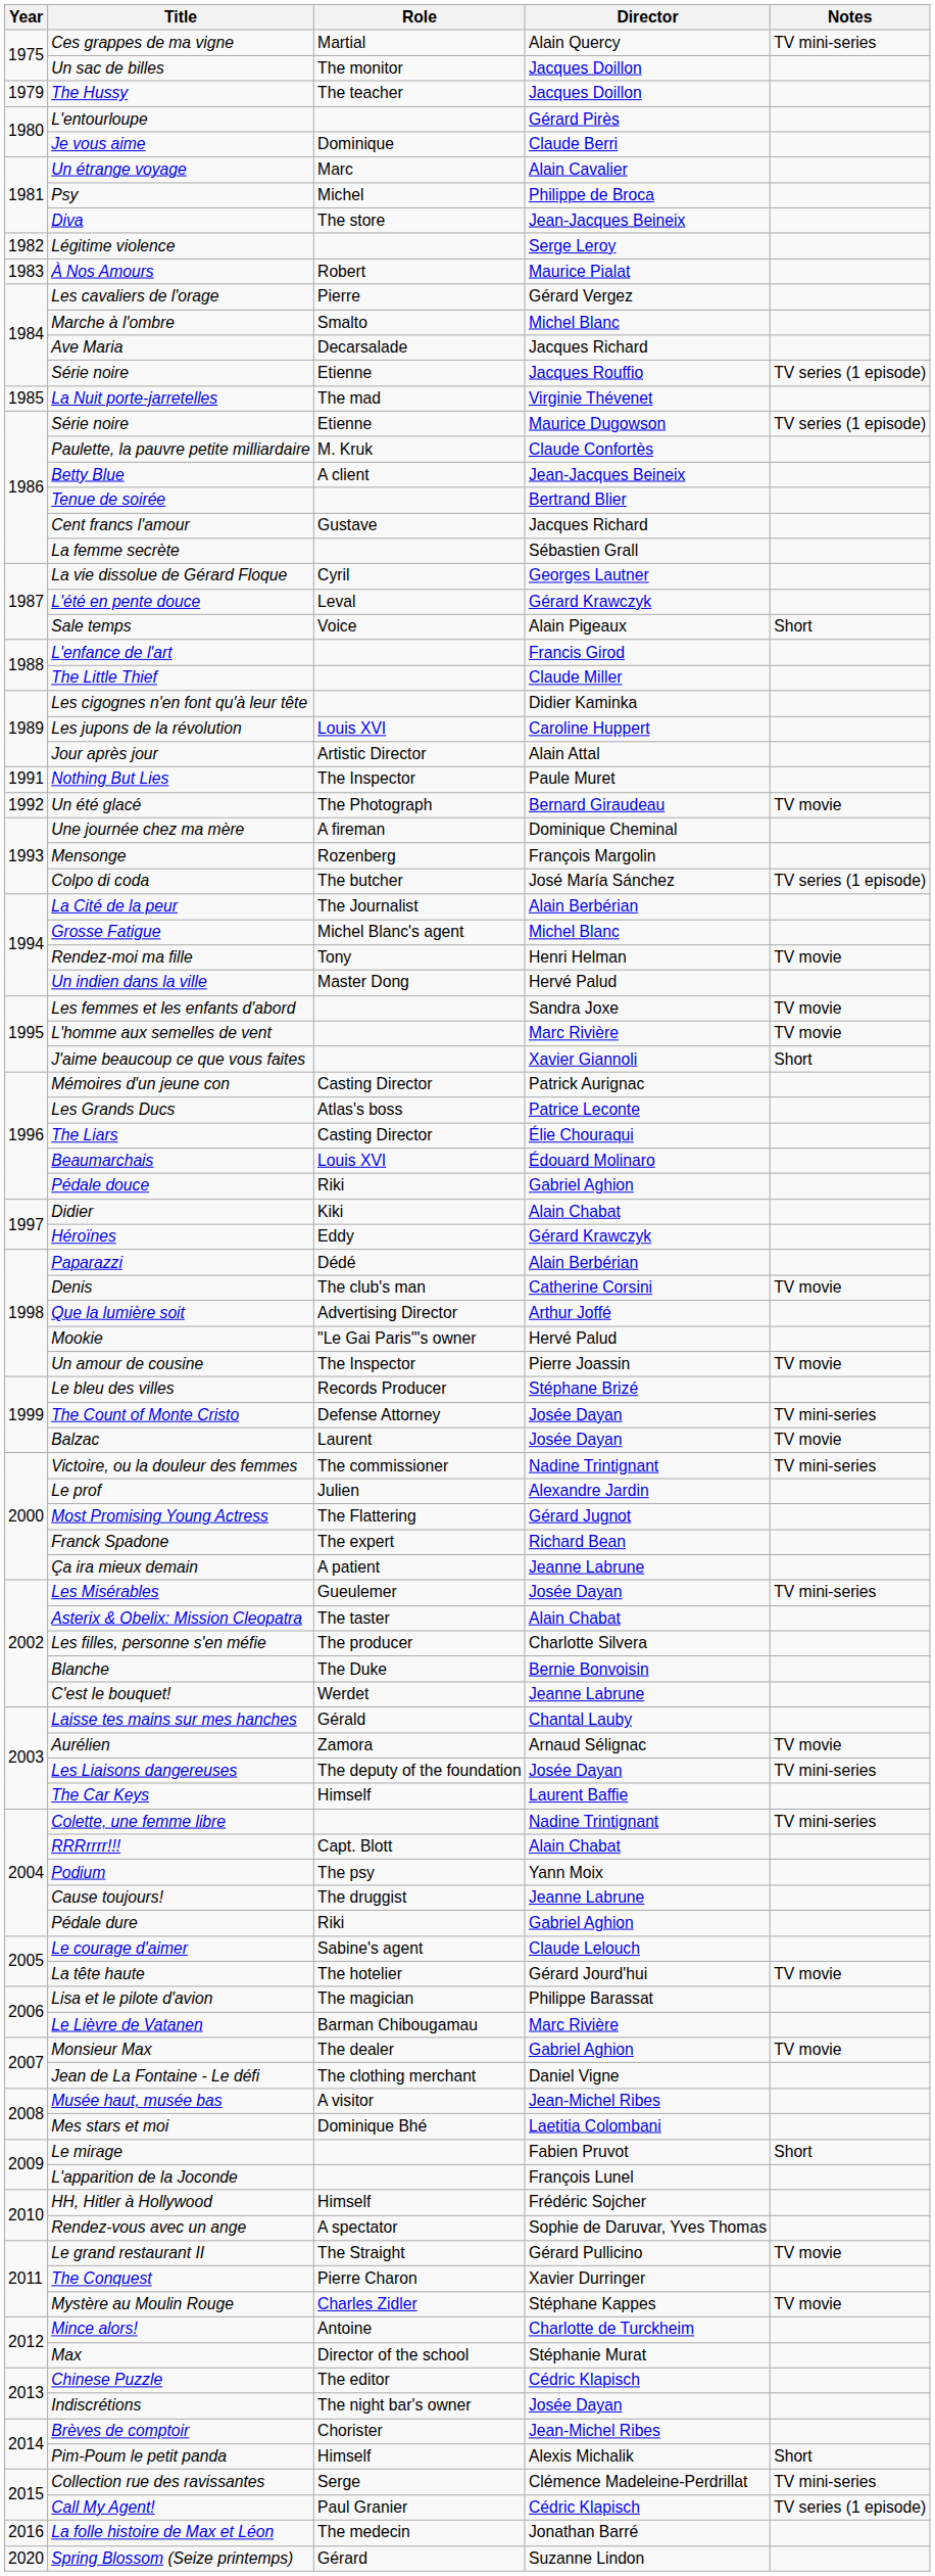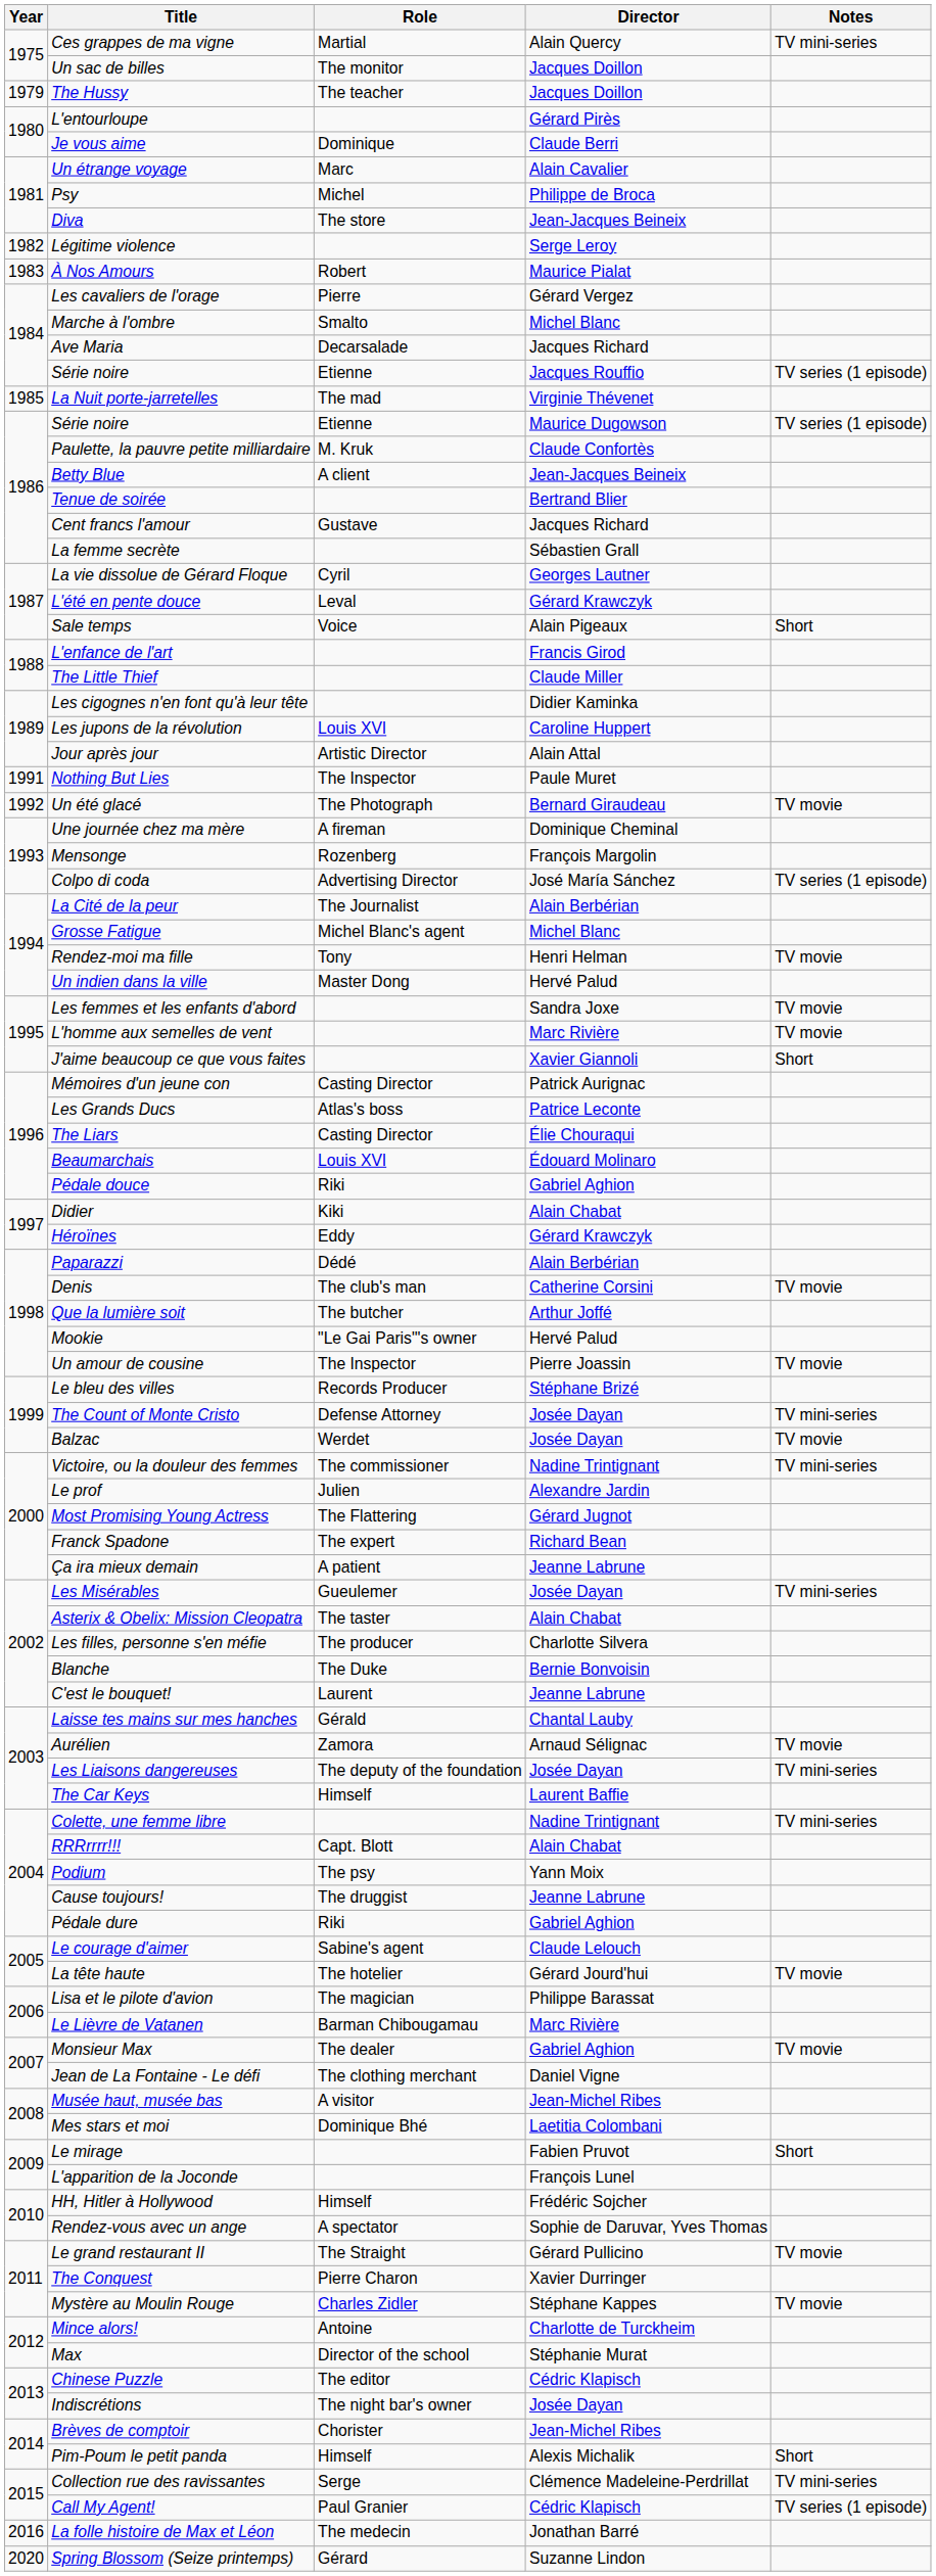 <table class="wikitable">
 <tr>
 <th>Year</th>
 <th>Title</th>
 <th>Role</th>
 <th>Director</th>
 <th>Notes</th>
 </tr>
 <tr>
 <td rowspan=2>1975</td>
 <td><em>Ces grappes de ma vigne</em></td>
 <td>Martial</td>
 <td>Alain Quercy</td>
 <td>TV mini-series</td>
 </tr>
 <tr>
 <td><em>Un sac de billes</em></td>
 <td>The monitor</td>
 <td><a href='#'>Jacques Doillon</a></td>
 <td></td>
 </tr>
 <tr>
 <td>1979</td>
 <td><em><a href='#'>The Hussy</a></em></td>
 <td>The teacher</td>
 <td><a href='#'>Jacques Doillon</a></td>
 <td></td>
 </tr>
 <tr>
 <td rowspan=2>1980</td>
 <td><em>L'entourloupe</em></td>
 <td></td>
 <td><a href='#'>Gérard Pirès</a></td>
 <td></td>
 </tr>
 <tr>
 <td><em><a href='#'>Je vous aime</a></em></td>
 <td>Dominique</td>
 <td><a href='#'>Claude Berri</a></td>
 <td></td>
 </tr>
 <tr>
 <td rowspan=3>1981</td>
 <td><em><a href='#'>Un étrange voyage</a></em></td>
 <td>Marc</td>
 <td><a href='#'>Alain Cavalier</a></td>
 <td></td>
 </tr>
 <tr>
 <td><em>Psy</em></td>
 <td>Michel</td>
 <td><a href='#'>Philippe de Broca</a></td>
 <td></td>
 </tr>
 <tr>
 <td><em><a href='#'>Diva</a></em></td>
 <td>The store</td>
 <td><a href='#'>Jean-Jacques Beineix</a></td>
 <td></td>
 </tr>
 <tr>
 <td>1982</td>
 <td><em>Légitime violence</em></td>
 <td></td>
 <td><a href='#'>Serge Leroy</a></td>
 <td></td>
 </tr>
 <tr>
 <td>1983</td>
 <td><em><a href='#'>À Nos Amours</a></em></td>
 <td>Robert</td>
 <td><a href='#'>Maurice Pialat</a></td>
 <td></td>
 </tr>
 <tr>
 <td rowspan=4>1984</td>
 <td><em>Les cavaliers de l'orage</em></td>
 <td>Pierre</td>
 <td>Gérard Vergez</td>
 <td></td>
 </tr>
 <tr>
 <td><em>Marche à l'ombre</em></td>
 <td>Smalto</td>
 <td><a href='#'>Michel Blanc</a></td>
 <td></td>
 </tr>
 <tr>
 <td><em>Ave Maria</em></td>
 <td>Decarsalade</td>
 <td>Jacques Richard</td>
 <td></td>
 </tr>
 <tr>
 <td><em>Série noire</em></td>
 <td>Etienne</td>
 <td><a href='#'>Jacques Rouffio</a></td>
 <td>TV series (1 episode)</td>
 </tr>
 <tr>
 <td>1985</td>
 <td><em><a href='#'>La Nuit porte-jarretelles</a></em></td>
 <td>The mad</td>
 <td><a href='#'>Virginie Thévenet</a></td>
 <td></td>
 </tr>
 <tr>
 <td rowspan=6>1986</td>
 <td><em>Série noire</em></td>
 <td>Etienne</td>
 <td><a href='#'>Maurice Dugowson</a></td>
 <td>TV series (1 episode)</td>
 </tr>
 <tr>
 <td><em>Paulette, la pauvre petite milliardaire</em></td>
 <td>M. Kruk</td>
 <td><a href='#'>Claude Confortès</a></td>
 <td></td>
 </tr>
 <tr>
 <td><em><a href='#'>Betty Blue</a></em></td>
 <td>A client</td>
 <td><a href='#'>Jean-Jacques Beineix</a></td>
 <td></td>
 </tr>
 <tr>
 <td><em><a href='#'>Tenue de soirée</a></em></td>
 <td></td>
 <td><a href='#'>Bertrand Blier</a></td>
 <td></td>
 </tr>
 <tr>
 <td><em>Cent francs l'amour</em></td>
 <td>Gustave</td>
 <td>Jacques Richard</td>
 <td></td>
 </tr>
 <tr>
 <td><em>La femme secrète</em></td>
 <td></td>
 <td>Sébastien Grall</td>
 <td></td>
 </tr>
 <tr>
 <td rowspan=3>1987</td>
 <td><em>La vie dissolue de Gérard Floque</em></td>
 <td>Cyril</td>
 <td><a href='#'>Georges Lautner</a></td>
 <td></td>
 </tr>
 <tr>
 <td><em><a href='#'>L'été en pente douce</a></em></td>
 <td>Leval</td>
 <td><a href='#'>Gérard Krawczyk</a></td>
 <td></td>
 </tr>
 <tr>
 <td><em>Sale temps</em></td>
 <td>Voice</td>
 <td>Alain Pigeaux</td>
 <td>Short</td>
 </tr>
 <tr>
 <td rowspan=2>1988</td>
 <td><em><a href='#'>L'enfance de l'art</a></em></td>
 <td></td>
 <td><a href='#'>Francis Girod</a></td>
 <td></td>
 </tr>
 <tr>
 <td><em><a href='#'>The Little Thief</a></em></td>
 <td></td>
 <td><a href='#'>Claude Miller</a></td>
 <td></td>
 </tr>
 <tr>
 <td rowspan=3>1989</td>
 <td><em>Les cigognes n'en font qu'à leur tête</em></td>
 <td></td>
 <td>Didier Kaminka</td>
 <td></td>
 </tr>
 <tr>
 <td><em>Les jupons de la révolution</em></td>
 <td><a href='#'>Louis XVI</a></td>
 <td><a href='#'>Caroline Huppert</a></td>
 <td></td>
 </tr>
 <tr>
 <td><em>Jour après jour</em></td>
 <td>Artistic Director</td>
 <td>Alain Attal</td>
 <td></td>
 </tr>
 <tr>
 <td>1991</td>
 <td><em><a href='#'>Nothing But Lies</a></em></td>
 <td>The Inspector</td>
 <td>Paule Muret</td>
 <td></td>
 </tr>
 <tr>
 <td>1992</td>
 <td><em>Un été glacé</em></td>
 <td>The Photograph</td>
 <td><a href='#'>Bernard Giraudeau</a></td>
 <td>TV movie</td>
 </tr>
 <tr>
 <td rowspan=3>1993</td>
 <td><em>Une journée chez ma mère</em></td>
 <td>A fireman</td>
 <td>Dominique Cheminal</td>
 <td></td>
 </tr>
 <tr>
 <td><em>Mensonge</em></td>
 <td>Rozenberg</td>
 <td>François Margolin</td>
 <td></td>
 </tr>
 <tr>
 <td><em>Colpo di coda</em></td>
-<td>The butcher</td>
+<td>Advertising Director</td>
 <td>José María Sánchez</td>
 <td>TV series (1 episode)</td>
 </tr>
 <tr>
 <td rowspan=4>1994</td>
 <td><em><a href='#'>La Cité de la peur</a></em></td>
 <td>The Journalist</td>
 <td><a href='#'>Alain Berbérian</a></td>
 <td></td>
 </tr>
 <tr>
 <td><em><a href='#'>Grosse Fatigue</a></em></td>
 <td>Michel Blanc's agent</td>
 <td><a href='#'>Michel Blanc</a></td>
 <td></td>
 </tr>
 <tr>
 <td><em>Rendez-moi ma fille</em></td>
 <td>Tony</td>
 <td>Henri Helman</td>
 <td>TV movie</td>
 </tr>
 <tr>
 <td><em><a href='#'>Un indien dans la ville</a></em></td>
 <td>Master Dong</td>
 <td>Hervé Palud</td>
 <td></td>
 </tr>
 <tr>
 <td rowspan=3>1995</td>
 <td><em>Les femmes et les enfants d'abord</em></td>
 <td></td>
 <td>Sandra Joxe</td>
 <td>TV movie</td>
 </tr>
 <tr>
 <td><em>L'homme aux semelles de vent</em></td>
 <td></td>
 <td><a href='#'>Marc Rivière</a></td>
 <td>TV movie</td>
 </tr>
 <tr>
 <td><em>J'aime beaucoup ce que vous faites</em></td>
 <td></td>
 <td><a href='#'>Xavier Giannoli</a></td>
 <td>Short</td>
 </tr>
 <tr>
 <td rowspan=5>1996</td>
 <td><em>Mémoires d'un jeune con</em></td>
 <td>Casting Director</td>
 <td>Patrick Aurignac</td>
 <td></td>
 </tr>
 <tr>
 <td><em>Les Grands Ducs</em></td>
 <td>Atlas's boss</td>
 <td><a href='#'>Patrice Leconte</a></td>
 <td></td>
 </tr>
 <tr>
 <td><em><a href='#'>The Liars</a></em></td>
 <td>Casting Director</td>
 <td><a href='#'>Élie Chouraqui</a></td>
 <td></td>
 </tr>
 <tr>
 <td><em><a href='#'>Beaumarchais</a></em></td>
 <td><a href='#'>Louis XVI</a></td>
 <td><a href='#'>Édouard Molinaro</a></td>
 <td></td>
 </tr>
 <tr>
 <td><em><a href='#'>Pédale douce</a></em></td>
 <td>Riki</td>
 <td><a href='#'>Gabriel Aghion</a></td>
 <td></td>
 </tr>
 <tr>
 <td rowspan=2>1997</td>
 <td><em>Didier</em></td>
 <td>Kiki</td>
 <td><a href='#'>Alain Chabat</a></td>
 <td></td>
 </tr>
 <tr>
 <td><em><a href='#'>Héroïnes</a></em></td>
 <td>Eddy</td>
 <td><a href='#'>Gérard Krawczyk</a></td>
 <td></td>
 </tr>
 <tr>
 <td rowspan=5>1998</td>
 <td><em><a href='#'>Paparazzi</a></em></td>
 <td>Dédé</td>
 <td><a href='#'>Alain Berbérian</a></td>
 <td></td>
 </tr>
 <tr>
 <td><em>Denis</em></td>
 <td>The club's man</td>
 <td><a href='#'>Catherine Corsini</a></td>
 <td>TV movie</td>
 </tr>
 <tr>
 <td><em><a href='#'>Que la lumière soit</a></em></td>
-<td>Advertising Director</td>
+<td>The butcher</td>
 <td><a href='#'>Arthur Joffé</a></td>
 <td></td>
 </tr>
 <tr>
 <td><em>Mookie</em></td>
 <td>"Le Gai Paris"'s owner</td>
 <td>Hervé Palud</td>
 <td></td>
 </tr>
 <tr>
 <td><em>Un amour de cousine</em></td>
 <td>The Inspector</td>
 <td>Pierre Joassin</td>
 <td>TV movie</td>
 </tr>
 <tr>
 <td rowspan=3>1999</td>
 <td><em>Le bleu des villes</em></td>
 <td>Records Producer</td>
 <td><a href='#'>Stéphane Brizé</a></td>
 <td></td>
 </tr>
 <tr>
 <td><em><a href='#'>The Count of Monte Cristo</a></em></td>
 <td>Defense Attorney</td>
 <td><a href='#'>Josée Dayan</a></td>
 <td>TV mini-series</td>
 </tr>
 <tr>
 <td><em>Balzac</em></td>
-<td>Laurent</td>
+<td>Werdet</td>
 <td><a href='#'>Josée Dayan</a></td>
 <td>TV movie</td>
 </tr>
 <tr>
 <td rowspan=5>2000</td>
 <td><em>Victoire, ou la douleur des femmes</em></td>
 <td>The commissioner</td>
 <td><a href='#'>Nadine Trintignant</a></td>
 <td>TV mini-series</td>
 </tr>
 <tr>
 <td><em>Le prof</em></td>
 <td>Julien</td>
 <td><a href='#'>Alexandre Jardin</a></td>
 <td></td>
 </tr>
 <tr>
 <td><em><a href='#'>Most Promising Young Actress</a></em></td>
 <td>The Flattering</td>
 <td><a href='#'>Gérard Jugnot</a></td>
 <td></td>
 </tr>
 <tr>
 <td><em>Franck Spadone</em></td>
 <td>The expert</td>
 <td><a href='#'>Richard Bean</a></td>
 <td></td>
 </tr>
 <tr>
 <td><em>Ça ira mieux demain</em></td>
 <td>A patient</td>
 <td><a href='#'>Jeanne Labrune</a></td>
 <td></td>
 </tr>
 <tr>
 <td rowspan=5>2002</td>
 <td><em><a href='#'>Les Misérables</a></em></td>
 <td>Gueulemer</td>
 <td><a href='#'>Josée Dayan</a></td>
 <td>TV mini-series</td>
 </tr>
 <tr>
 <td><em><a href='#'>Asterix & Obelix: Mission Cleopatra</a></em></td>
 <td>The taster</td>
 <td><a href='#'>Alain Chabat</a></td>
 <td></td>
 </tr>
 <tr>
 <td><em>Les filles, personne s'en méfie</em></td>
 <td>The producer</td>
 <td>Charlotte Silvera</td>
 <td></td>
 </tr>
 <tr>
 <td><em>Blanche</em></td>
 <td>The Duke</td>
 <td><a href='#'>Bernie Bonvoisin</a></td>
 <td></td>
 </tr>
 <tr>
 <td><em>C'est le bouquet!</em></td>
-<td>Werdet</td>
+<td>Laurent</td>
 <td><a href='#'>Jeanne Labrune</a></td>
 <td></td>
 </tr>
 <tr>
 <td rowspan=4>2003</td>
 <td><em><a href='#'>Laisse tes mains sur mes hanches</a></em></td>
 <td>Gérald</td>
 <td><a href='#'>Chantal Lauby</a></td>
 <td></td>
 </tr>
 <tr>
 <td><em>Aurélien</em></td>
 <td>Zamora</td>
 <td>Arnaud Sélignac</td>
 <td>TV movie</td>
 </tr>
 <tr>
 <td><em><a href='#'>Les Liaisons dangereuses</a></em></td>
 <td>The deputy of the foundation</td>
 <td><a href='#'>Josée Dayan</a></td>
 <td>TV mini-series</td>
 </tr>
 <tr>
 <td><em><a href='#'>The Car Keys</a></em></td>
 <td>Himself</td>
 <td><a href='#'>Laurent Baffie</a></td>
 <td></td>
 </tr>
 <tr>
 <td rowspan=5>2004</td>
 <td><em><a href='#'>Colette, une femme libre</a></em></td>
 <td></td>
 <td><a href='#'>Nadine Trintignant</a></td>
 <td>TV mini-series</td>
 </tr>
 <tr>
 <td><em><a href='#'>RRRrrrr!!!</a></em></td>
 <td>Capt. Blott</td>
 <td><a href='#'>Alain Chabat</a></td>
 <td></td>
 </tr>
 <tr>
 <td><em><a href='#'>Podium</a></em></td>
 <td>The psy</td>
 <td>Yann Moix</td>
 <td></td>
 </tr>
 <tr>
 <td><em>Cause toujours!</em></td>
 <td>The druggist</td>
 <td><a href='#'>Jeanne Labrune</a></td>
 <td></td>
 </tr>
 <tr>
 <td><em>Pédale dure</em></td>
 <td>Riki</td>
 <td><a href='#'>Gabriel Aghion</a></td>
 <td></td>
 </tr>
 <tr>
 <td rowspan=2>2005</td>
 <td><em><a href='#'>Le courage d'aimer</a></em></td>
 <td>Sabine's agent</td>
 <td><a href='#'>Claude Lelouch</a></td>
 <td></td>
 </tr>
 <tr>
 <td><em>La tête haute</em></td>
 <td>The hotelier</td>
 <td>Gérard Jourd'hui</td>
 <td>TV movie</td>
 </tr>
 <tr>
 <td rowspan=2>2006</td>
 <td><em>Lisa et le pilote d'avion</em></td>
 <td>The magician</td>
 <td>Philippe Barassat</td>
 <td></td>
 </tr>
 <tr>
 <td><em><a href='#'>Le Lièvre de Vatanen</a></em></td>
 <td>Barman Chibougamau</td>
 <td><a href='#'>Marc Rivière</a></td>
 <td></td>
 </tr>
 <tr>
 <td rowspan=2>2007</td>
 <td><em>Monsieur Max</em></td>
 <td>The dealer</td>
 <td><a href='#'>Gabriel Aghion</a></td>
 <td>TV movie</td>
 </tr>
 <tr>
 <td><em>Jean de La Fontaine - Le défi</em></td>
 <td>The clothing merchant</td>
 <td>Daniel Vigne</td>
 <td></td>
 </tr>
 <tr>
 <td rowspan=2>2008</td>
 <td><em><a href='#'>Musée haut, musée bas</a></em></td>
 <td>A visitor</td>
 <td><a href='#'>Jean-Michel Ribes</a></td>
 <td></td>
 </tr>
 <tr>
 <td><em>Mes stars et moi</em></td>
 <td>Dominique Bhé</td>
 <td><a href='#'>Laetitia Colombani</a></td>
 <td></td>
 </tr>
 <tr>
 <td rowspan=2>2009</td>
 <td><em>Le mirage</em></td>
 <td></td>
 <td>Fabien Pruvot</td>
 <td>Short</td>
 </tr>
 <tr>
 <td><em>L'apparition de la Joconde</em></td>
 <td></td>
 <td>François Lunel</td>
 <td></td>
 </tr>
 <tr>
 <td rowspan=2>2010</td>
 <td><em>HH, Hitler à Hollywood</em></td>
 <td>Himself</td>
 <td>Frédéric Sojcher</td>
 <td></td>
 </tr>
 <tr>
 <td><em>Rendez-vous avec un ange</em></td>
 <td>A spectator</td>
 <td>Sophie de Daruvar, Yves Thomas</td>
 <td></td>
 </tr>
 <tr>
 <td rowspan=3>2011</td>
 <td><em>Le grand restaurant II</em></td>
 <td>The Straight</td>
 <td>Gérard Pullicino</td>
 <td>TV movie</td>
 </tr>
 <tr>
 <td><em><a href='#'>The Conquest</a></em></td>
 <td>Pierre Charon</td>
 <td>Xavier Durringer</td>
 <td></td>
 </tr>
 <tr>
 <td><em>Mystère au Moulin Rouge</em></td>
 <td><a href='#'>Charles Zidler</a></td>
 <td>Stéphane Kappes</td>
 <td>TV movie</td>
 </tr>
 <tr>
 <td rowspan=2>2012</td>
 <td><em><a href='#'>Mince alors!</a></em></td>
 <td>Antoine</td>
 <td><a href='#'>Charlotte de Turckheim</a></td>
 <td></td>
 </tr>
 <tr>
 <td><em>Max</em></td>
 <td>Director of the school</td>
 <td>Stéphanie Murat</td>
 <td></td>
 </tr>
 <tr>
 <td rowspan=2>2013</td>
 <td><em><a href='#'>Chinese Puzzle</a></em></td>
 <td>The editor</td>
 <td><a href='#'>Cédric Klapisch</a></td>
 <td></td>
 </tr>
 <tr>
 <td><em>Indiscrétions</em></td>
 <td>The night bar's owner</td>
 <td><a href='#'>Josée Dayan</a></td>
 <td></td>
 </tr>
 <tr>
 <td rowspan=2>2014</td>
 <td><em><a href='#'>Brèves de comptoir</a></em></td>
 <td>Chorister</td>
 <td><a href='#'>Jean-Michel Ribes</a></td>
 <td></td>
 </tr>
 <tr>
 <td><em>Pim-Poum le petit panda</em></td>
 <td>Himself</td>
 <td>Alexis Michalik</td>
 <td>Short</td>
 </tr>
 <tr>
 <td rowspan=2>2015</td>
 <td><em>Collection rue des ravissantes</em></td>
 <td>Serge</td>
 <td>Clémence Madeleine-Perdrillat</td>
 <td>TV mini-series</td>
 </tr>
 <tr>
 <td><em><a href='#'>Call My Agent!</a></em></td>
 <td>Paul Granier</td>
 <td><a href='#'>Cédric Klapisch</a></td>
 <td>TV series (1 episode)</td>
 </tr>
 <tr>
 <td>2016</td>
 <td><em><a href='#'>La folle histoire de Max et Léon</a></em></td>
 <td>The medecin</td>
 <td>Jonathan Barré</td>
 <td></td>
 </tr>
 <tr>
 <td>2020</td>
 <td><em><a href='#'>Spring Blossom</a> (Seize printemps)</em></td>
 <td>Gérard</td>
 <td>Suzanne Lindon</td>
 <td></td>
 </tr>
 </table>
